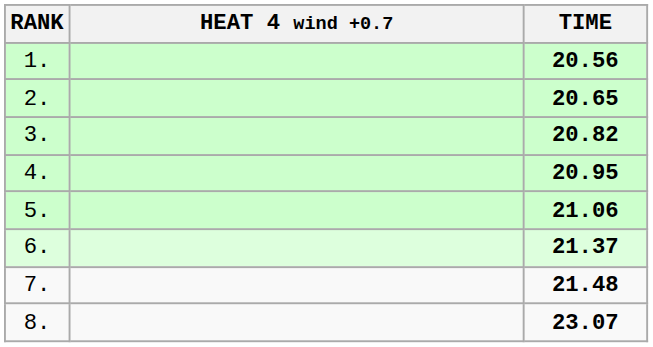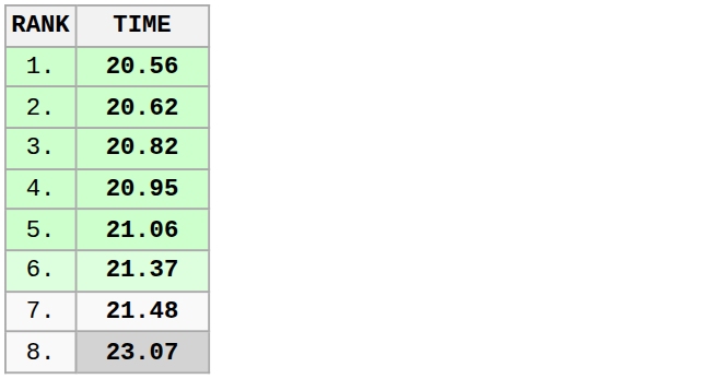 <table class="wikitable" style="border-collapse: collapse; font-size: 90%;">
 <tr>
 <th>RANK</th>
-<th style="width: 20em">HEAT 4 <small>wind +0.7</small></th>
 <th style="width: 5em">TIME</th>
 </tr>
 <tr style="background:#ccffcc;">
 <td align="center">1.</td>
-<td></td>
 <td align="center"><strong>20.56</strong></td>
 </tr>
 <tr style="background:#ccffcc;">
 <td align="center">2.</td>
-<td></td>
-<td align="center"><strong>20.65</strong></td>
+<td align="center"><strong>20.62</strong></td>
 </tr>
 <tr style="background:#ccffcc;">
 <td align="center">3.</td>
-<td></td>
 <td align="center"><strong>20.82</strong></td>
 </tr>
 <tr style="background:#ccffcc;">
 <td align="center">4.</td>
-<td></td>
 <td align="center"><strong>20.95</strong></td>
 </tr>
 <tr style="background:#ccffcc;">
 <td align="center">5.</td>
-<td></td>
 <td align="center"><strong>21.06</strong></td>
 </tr>
 <tr style="background:#ddffdd;">
 <td align="center">6.</td>
-<td></td>
 <td align="center"><strong>21.37</strong></td>
 </tr>
 <tr>
 <td align="center">7.</td>
-<td></td>
 <td align="center"><strong>21.48</strong></td>
 </tr>
 <tr>
 <td align="center">8.</td>
-<td></td>
-<td align="center"><strong>23.07</strong></td>
+<td align="center" style="background: lightgrey;"><strong>23.07</strong></td>
 </tr>
 </table>
